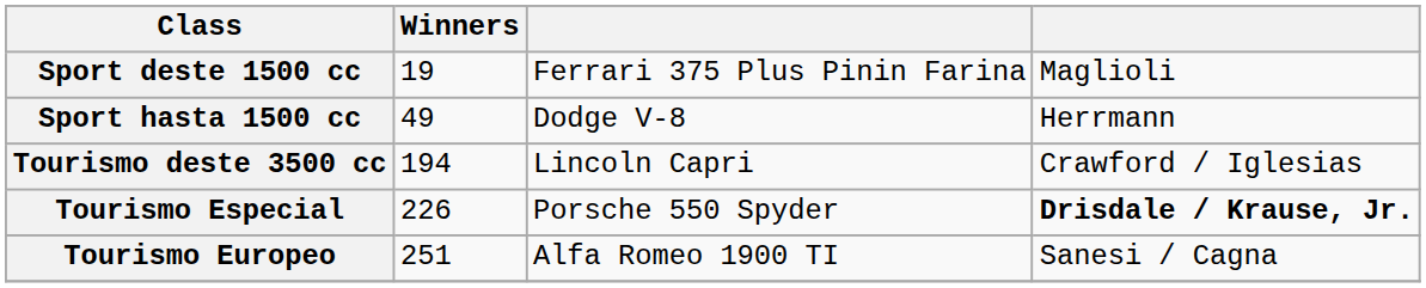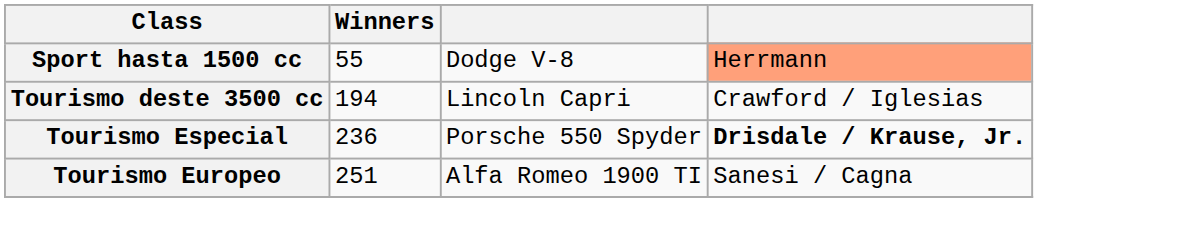 <table class="wikitable" style="font-size: 95%">
 <tr>
 <th>Class</th>
 <th>Winners</th>
 <th></th>
 <th></th>
 </tr>
 <tr>
-<th>Sport deste 1500 cc</th>
-<td>19</td>
-<td>Ferrari 375 Plus Pinin Farina</td>
-<td>Maglioli</td>
-</tr>
-<tr>
 <th>Sport hasta 1500 cc</th>
-<td>49</td>
+<td>55</td>
 <td>Dodge V-8</td>
-<td>Herrmann</td>
+<td style="background: lightsalmon;">Herrmann</td>
 </tr>
 <tr>
 <th>Tourismo deste 3500 cc</th>
 <td>194</td>
 <td>Lincoln Capri</td>
 <td>Crawford / Iglesias</td>
 </tr>
 <tr>
 <th>Tourismo Especial</th>
-<td>226</td>
+<td>236</td>
 <td>Porsche 550 Spyder</td>
 <td><strong>Drisdale / Krause, Jr.</strong></td>
 </tr>
 <tr>
 <th>Tourismo Europeo</th>
 <td>251</td>
 <td>Alfa Romeo 1900 TI</td>
 <td>Sanesi / Cagna</td>
 </tr>
 <tr>
 </tr>
 </table>
